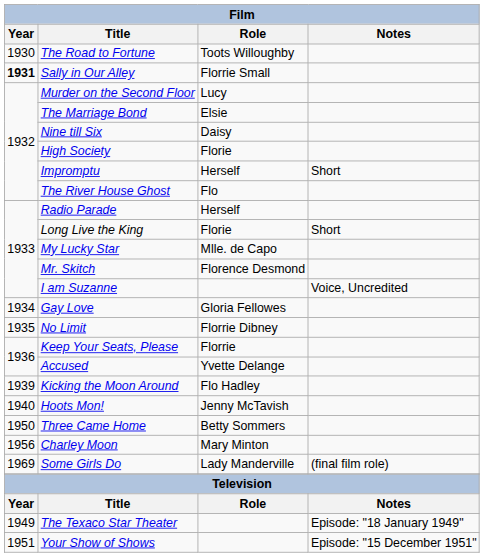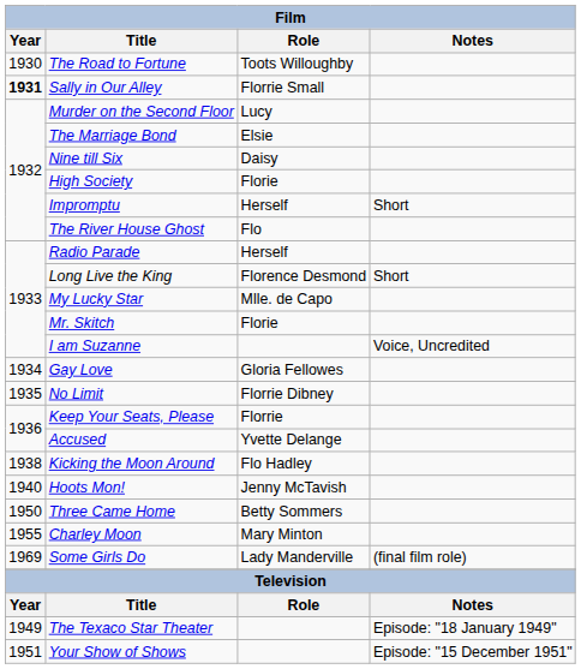 <table class="wikitable" style="font-size: 90%;">
 <tr>
 <th colspan="4" style="background: LightSteelBlue;">Film</th>
 </tr>
 <tr>
 <th>Year</th>
 <th>Title</th>
 <th>Role</th>
 <th>Notes</th>
 </tr>
 <tr>
 <td>1930</td>
 <td><em><a href='#'>The Road to Fortune</a></em></td>
 <td>Toots Willoughby</td>
 <td></td>
 </tr>
 <tr>
 <td><strong>1931</strong></td>
 <td><em><a href='#'>Sally in Our Alley</a></em></td>
 <td>Florrie Small</td>
 <td></td>
 </tr>
 <tr>
 <td rowspan="6">1932</td>
 <td><em><a href='#'>Murder on the Second Floor</a></em></td>
 <td>Lucy</td>
 <td></td>
 </tr>
 <tr>
 <td><em><a href='#'>The Marriage Bond</a></em></td>
 <td>Elsie</td>
 <td></td>
 </tr>
 <tr>
 <td><em><a href='#'>Nine till Six</a></em></td>
 <td>Daisy</td>
 <td></td>
 </tr>
 <tr>
 <td><em><a href='#'>High Society</a></em></td>
 <td>Florie</td>
 <td></td>
 </tr>
 <tr>
 <td><em><a href='#'>Impromptu</a></em></td>
 <td>Herself</td>
 <td>Short</td>
 </tr>
 <tr>
 <td><em><a href='#'>The River House Ghost</a></em></td>
 <td>Flo</td>
 <td></td>
 </tr>
 <tr>
 <td rowspan="5">1933</td>
 <td><em><a href='#'>Radio Parade</a></em></td>
 <td>Herself</td>
 <td></td>
 </tr>
 <tr>
 <td><em>Long Live the King</em></td>
-<td>Florie</td>
+<td>Florence Desmond</td>
 <td>Short</td>
 </tr>
 <tr>
 <td><em><a href='#'>My Lucky Star</a></em></td>
 <td>Mlle. de Capo</td>
 <td></td>
 </tr>
 <tr>
 <td><em><a href='#'>Mr. Skitch</a></em></td>
-<td>Florence Desmond</td>
+<td>Florie</td>
 <td></td>
 </tr>
 <tr>
 <td><em><a href='#'>I am Suzanne</a></em></td>
 <td></td>
 <td>Voice, Uncredited</td>
 </tr>
 <tr>
 <td>1934</td>
 <td><em><a href='#'>Gay Love</a></em></td>
 <td>Gloria Fellowes</td>
 <td></td>
 </tr>
 <tr>
 <td>1935</td>
 <td><em><a href='#'>No Limit</a></em></td>
 <td>Florrie Dibney</td>
 <td></td>
 </tr>
 <tr>
 <td rowspan="2">1936</td>
 <td><em><a href='#'>Keep Your Seats, Please</a></em></td>
 <td>Florrie</td>
 <td></td>
 </tr>
 <tr>
 <td><em><a href='#'>Accused</a></em></td>
 <td>Yvette Delange</td>
 <td></td>
 </tr>
 <tr>
-<td>1939</td>
+<td>1938</td>
 <td><em><a href='#'>Kicking the Moon Around</a></em></td>
 <td>Flo Hadley</td>
 <td></td>
 </tr>
 <tr>
 <td>1940</td>
 <td><em><a href='#'>Hoots Mon!</a></em></td>
 <td>Jenny McTavish</td>
 <td></td>
 </tr>
 <tr>
 <td>1950</td>
 <td><em><a href='#'>Three Came Home</a></em></td>
 <td>Betty Sommers</td>
 <td></td>
 </tr>
 <tr>
-<td>1956</td>
+<td>1955</td>
 <td><em><a href='#'>Charley Moon</a></em></td>
 <td>Mary Minton</td>
 <td></td>
 </tr>
 <tr>
 <td>1969</td>
 <td><em><a href='#'>Some Girls Do</a></em></td>
 <td>Lady Manderville</td>
 <td>(final film role)</td>
 </tr>
 <tr>
 </tr>
 <tr>
 <th colspan="4" style="background: LightSteelBlue;">Television</th>
 </tr>
 <tr>
 <th>Year</th>
 <th>Title</th>
 <th>Role</th>
 <th>Notes</th>
 </tr>
 <tr>
 <td>1949</td>
 <td><em><a href='#'>The Texaco Star Theater</a></em></td>
 <td></td>
 <td>Episode: "18 January 1949"</td>
 </tr>
 <tr>
 <td>1951</td>
 <td><em><a href='#'>Your Show of Shows</a></em></td>
 <td></td>
 <td>Episode: "15 December 1951"</td>
 </tr>
 </table>
